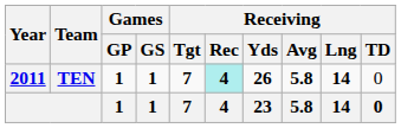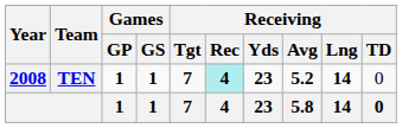 <table class="wikitable" style="text-align:center">
 <tr>
 <th rowspan="2">Year</th>
 <th rowspan="2">Team</th>
 <th colspan="2">Games</th>
 <th colspan="6">Receiving</th>
 </tr>
 <tr>
 <th>GP</th>
 <th>GS</th>
 <th>Tgt</th>
 <th>Rec</th>
 <th>Yds</th>
 <th>Avg</th>
 <th>Lng</th>
 <th>TD</th>
 </tr>
 <tr>
-<th><a href='#'>2011</a></th>
+<th><a href='#'>2008</a></th>
 <th><a href='#'>TEN</a></th>
 <td><strong>1</strong></td>
 <td><strong>1</strong></td>
 <td><strong>7</strong></td>
 <td style="background: paleturquoise;"><strong>4</strong></td>
-<td><strong>26</strong></td>
-<td><strong>5.8</strong></td>
+<td><strong>23</strong></td>
+<td><strong>5.2</strong></td>
 <td><strong>14</strong></td>
 <td>0</td>
 </tr>
 <tr>
 <th colspan="2"></th>
 <th>1</th>
 <th>1</th>
 <th>7</th>
 <th>4</th>
 <th>23</th>
 <th>5.8</th>
 <th>14</th>
 <th>0</th>
 </tr>
 </table>
